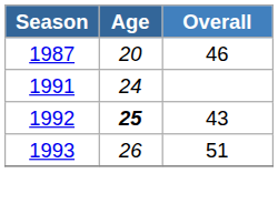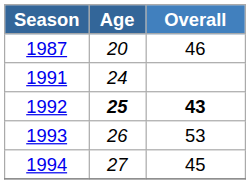 <table class="wikitable" style="font-size:95%; text-align:center; border:grey solid 1px; border-collapse:collapse; background:#ffffff;">
 <tr>
 <th style="background-color:#369; color:white; width:60px;"> Season </th>
 <th style="background-color:#369; color:white; width:40px;"> Age </th>
 <th style="background-color:#4180be; color:white; width:75px;">Overall</th>
 </tr>
 <tr>
 <td><a href='#'>1987</a></td>
 <td><em>20</em></td>
 <td>46</td>
 </tr>
 <tr>
 <td><a href='#'>1991</a></td>
 <td><em>24</em></td>
 <td></td>
 </tr>
 <tr>
 <td><a href='#'>1992</a></td>
 <td><strong><em>25</em></strong></td>
-<td>43</td>
+<td><strong>43</strong></td>
 </tr>
 <tr>
 <td><a href='#'>1993</a></td>
 <td><em>26</em></td>
-<td>51</td>
+<td>53</td>
+</tr>
+<tr>
+<td><a href='#'>1994</a></td>
+<td><em>27</em></td>
+<td>45</td>
 </tr>
 <tr>
 </tr>
 </table>
